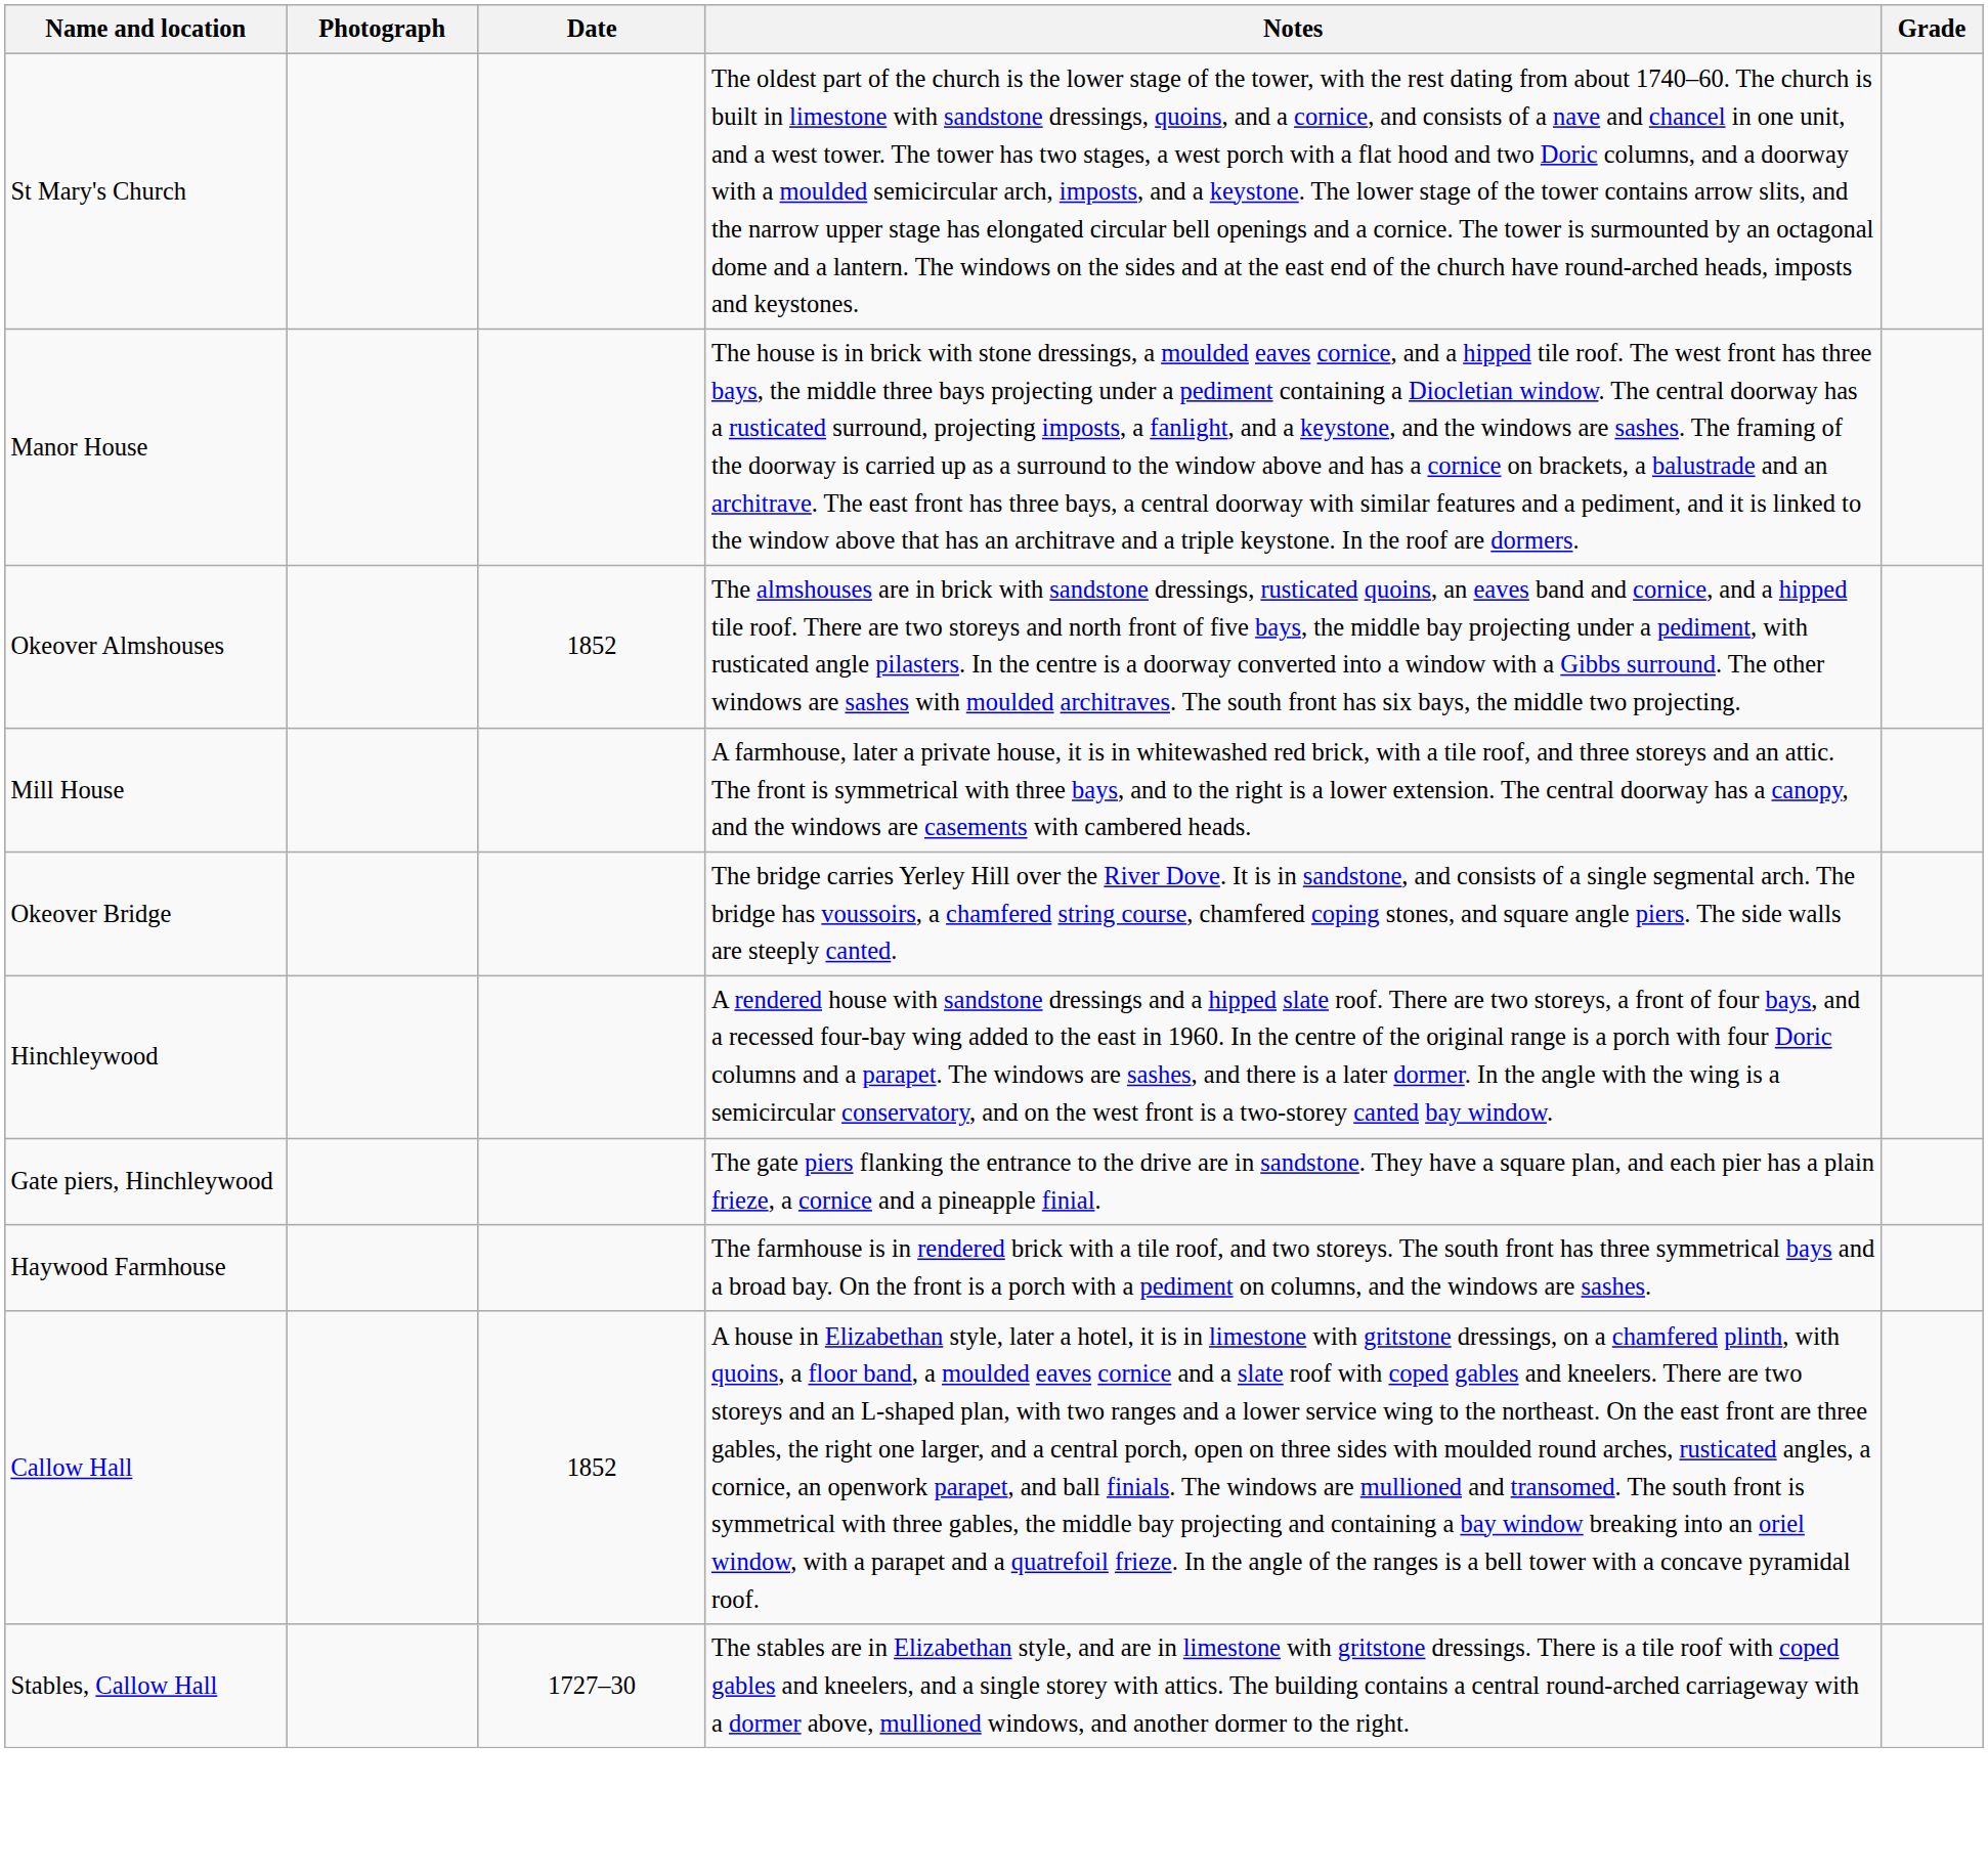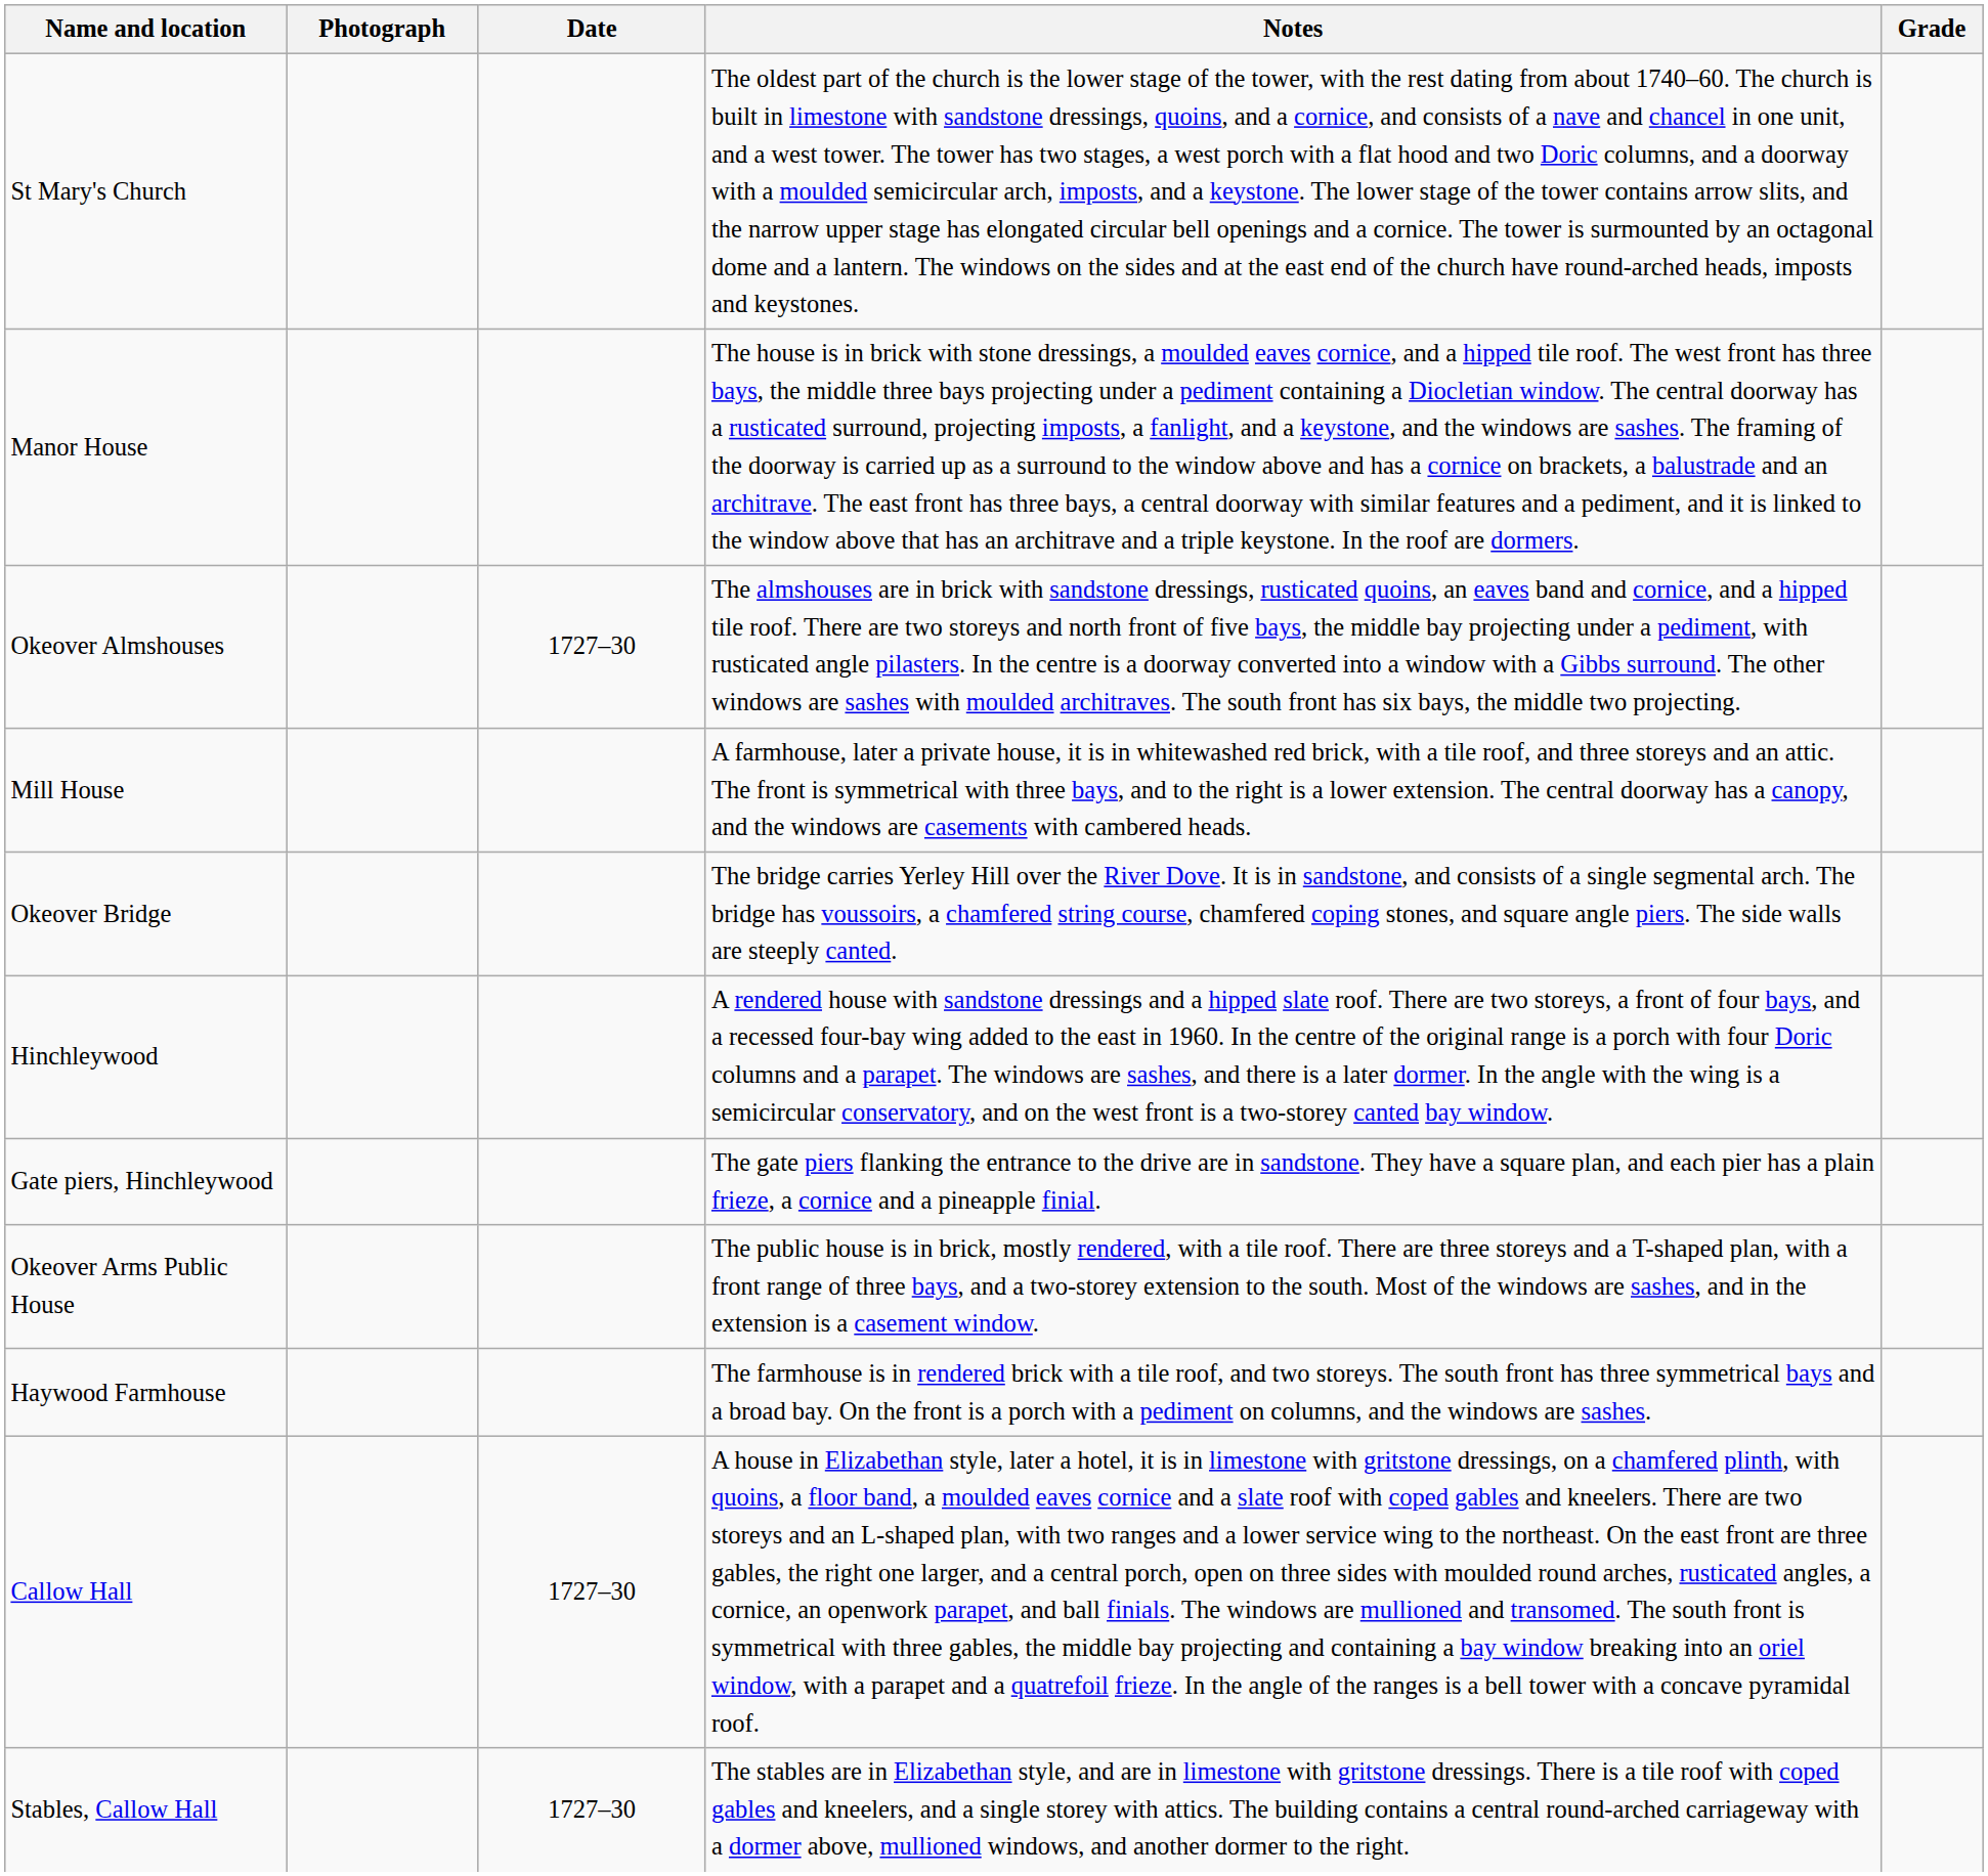 <table class="wikitable sortable plainrowheaders" style="width:100%; border:0; text-align:left; line-height:150%;">
 <tr>
 <th scope="col"  style="width:150px">Name and location</th>
 <th scope="col"  style="width:100px" class="unsortable">Photograph</th>
 <th scope="col"  style="width:120px">Date</th>
 <th scope="col"  style="width:650px" class="unsortable">Notes</th>
 <th scope="col"  style="width:50px">Grade</th>
 </tr>
 <tr>
 <td>St Mary's Church<br><small></small></td>
 <td></td>
 <td align="center"></td>
 <td>The oldest part of the church is the lower stage of the tower, with the rest dating from about 1740–60.  The church is built in <a href='#'>limestone</a> with <a href='#'>sandstone</a> dressings, <a href='#'>quoins</a>, and a <a href='#'>cornice</a>, and consists of a <a href='#'>nave</a> and <a href='#'>chancel</a> in one unit, and a west tower.  The tower has two stages, a west porch with a flat hood and two <a href='#'>Doric</a> columns, and a doorway with a <a href='#'>moulded</a> semicircular arch, <a href='#'>imposts</a>, and a <a href='#'>keystone</a>.  The lower stage of the tower contains arrow slits, and the narrow upper stage has elongated circular bell openings and a cornice.  The tower is surmounted by an octagonal dome and a lantern.  The windows on the sides and at the east end of the church have round-arched heads, imposts and keystones.</td>
 <td align="center" ></td>
 </tr>
 <tr>
 <td>Manor House<br><small></small></td>
 <td></td>
 <td align="center"></td>
 <td>The house is in brick with stone dressings, a <a href='#'>moulded</a> <a href='#'>eaves</a> <a href='#'>cornice</a>, and a <a href='#'>hipped</a> tile roof.  The west front has three <a href='#'>bays</a>, the middle three bays projecting under a <a href='#'>pediment</a> containing a <a href='#'>Diocletian window</a>.  The central doorway has a <a href='#'>rusticated</a> surround, projecting <a href='#'>imposts</a>, a <a href='#'>fanlight</a>, and a <a href='#'>keystone</a>, and the windows are <a href='#'>sashes</a>.  The framing of the doorway is carried up as a surround to the window above and has a <a href='#'>cornice</a> on brackets, a <a href='#'>balustrade</a> and an <a href='#'>architrave</a>.  The east front has three bays, a central doorway with similar features and a pediment, and it is linked to the window above that has an architrave and a triple keystone.  In the roof are <a href='#'>dormers</a>.</td>
 <td align="center" ></td>
 </tr>
 <tr>
 <td>Okeover Almshouses<br><small></small></td>
 <td></td>
-<td align="center">1852</td>
+<td align="center">1727–30</td>
 <td>The <a href='#'>almshouses</a> are in brick with <a href='#'>sandstone</a> dressings, <a href='#'>rusticated</a> <a href='#'>quoins</a>, an <a href='#'>eaves</a> band and <a href='#'>cornice</a>, and a <a href='#'>hipped</a> tile roof.  There are two storeys and north front of five <a href='#'>bays</a>, the middle bay projecting under a <a href='#'>pediment</a>, with rusticated angle <a href='#'>pilasters</a>.  In the centre is a doorway converted into a window with a <a href='#'>Gibbs surround</a>.  The other windows are <a href='#'>sashes</a> with <a href='#'>moulded</a> <a href='#'>architraves</a>.  The south front has six bays, the middle two projecting.</td>
 <td align="center" ></td>
 </tr>
 <tr>
 <td>Mill House<br><small></small></td>
 <td></td>
 <td align="center"></td>
 <td>A farmhouse, later a private house, it is in whitewashed red brick, with a tile roof, and three storeys and an attic.  The front is symmetrical with three <a href='#'>bays</a>, and to the right is a lower extension.  The central doorway has a <a href='#'>canopy</a>, and the windows are <a href='#'>casements</a> with cambered heads.</td>
 <td align="center" ></td>
 </tr>
 <tr>
 <td>Okeover Bridge<br><small></small></td>
 <td></td>
 <td align="center"></td>
 <td>The bridge carries Yerley Hill over the <a href='#'>River Dove</a>.  It is in <a href='#'>sandstone</a>, and consists of a single segmental arch.  The bridge has <a href='#'>voussoirs</a>, a <a href='#'>chamfered</a> <a href='#'>string course</a>, chamfered <a href='#'>coping</a> stones, and square angle <a href='#'>piers</a>.  The side walls are steeply <a href='#'>canted</a>.</td>
 <td align="center" ></td>
 </tr>
 <tr>
 <td>Hinchleywood<br><small></small></td>
 <td></td>
 <td align="center"></td>
 <td>A <a href='#'>rendered</a> house with <a href='#'>sandstone</a> dressings and a <a href='#'>hipped</a> <a href='#'>slate</a> roof.  There are two storeys, a front of four <a href='#'>bays</a>, and a recessed four-bay wing added to the east in 1960.  In the centre of the original range is a porch with four <a href='#'>Doric</a> columns and a <a href='#'>parapet</a>.  The windows are <a href='#'>sashes</a>, and there is a later <a href='#'>dormer</a>.  In the angle with the wing is a semicircular <a href='#'>conservatory</a>, and on the west front is a two-storey <a href='#'>canted</a> <a href='#'>bay window</a>.</td>
 <td align="center" ></td>
 </tr>
 <tr>
 <td>Gate piers, Hinchleywood<br><small></small></td>
 <td></td>
 <td align="center"></td>
 <td>The gate <a href='#'>piers</a> flanking the entrance to the drive are in <a href='#'>sandstone</a>.  They have a square plan, and each pier has a plain <a href='#'>frieze</a>, a <a href='#'>cornice</a> and a pineapple <a href='#'>finial</a>.</td>
 <td align="center" ></td>
 </tr>
 <tr>
+<td>Okeover Arms Public House<br><small></small></td>
+<td></td>
+<td align="center"></td>
+<td>The public house is in brick, mostly <a href='#'>rendered</a>, with a tile roof.  There are three storeys and a T-shaped plan, with a front range of three <a href='#'>bays</a>, and a two-storey extension to the south.  Most of the windows are <a href='#'>sashes</a>, and in the extension is a <a href='#'>casement window</a>.</td>
+<td align="center" ></td>
+</tr>
+<tr>
 <td>Haywood Farmhouse<br><small></small></td>
 <td></td>
 <td align="center"></td>
 <td>The farmhouse is in <a href='#'>rendered</a> brick with a tile roof, and two storeys.  The south front has three symmetrical <a href='#'>bays</a> and a broad bay.  On the front is a porch with a <a href='#'>pediment</a> on columns, and the windows are <a href='#'>sashes</a>.</td>
 <td align="center" ></td>
 </tr>
 <tr>
 <td><a href='#'>Callow Hall</a><br><small></small></td>
 <td></td>
-<td align="center">1852</td>
+<td align="center">1727–30</td>
 <td>A house in <a href='#'>Elizabethan</a> style, later a hotel, it is in <a href='#'>limestone</a> with <a href='#'>gritstone</a> dressings, on a <a href='#'>chamfered</a> <a href='#'>plinth</a>, with <a href='#'>quoins</a>, a <a href='#'>floor band</a>, a <a href='#'>moulded</a> <a href='#'>eaves</a> <a href='#'>cornice</a> and a <a href='#'>slate</a> roof with <a href='#'>coped</a> <a href='#'>gables</a> and kneelers.  There are two storeys and an L-shaped plan, with two ranges and a lower service wing to the northeast. On the east front are three gables, the right one larger, and a central porch, open on three sides with moulded round arches, <a href='#'>rusticated</a> angles, a cornice, an openwork <a href='#'>parapet</a>, and ball <a href='#'>finials</a>.  The windows are <a href='#'>mullioned</a> and <a href='#'>transomed</a>.  The south front is symmetrical with three gables, the middle bay projecting and containing a <a href='#'>bay window</a> breaking into an <a href='#'>oriel window</a>, with a parapet and a <a href='#'>quatrefoil</a> <a href='#'>frieze</a>.  In the angle of the ranges is a bell tower with a concave pyramidal roof.</td>
 <td align="center" ></td>
 </tr>
 <tr>
 <td>Stables, <a href='#'>Callow Hall</a><br><small></small></td>
 <td></td>
 <td align="center">1727–30</td>
 <td>The stables are in <a href='#'>Elizabethan</a> style, and are in <a href='#'>limestone</a> with <a href='#'>gritstone</a> dressings.  There is a tile roof with <a href='#'>coped</a> <a href='#'>gables</a> and kneelers, and a single storey with attics.  The building contains a central round-arched carriageway with a <a href='#'>dormer</a> above, <a href='#'>mullioned</a> windows, and another dormer to the right.</td>
 <td align="center" ></td>
 </tr>
 <tr>
 </tr>
 </table>
